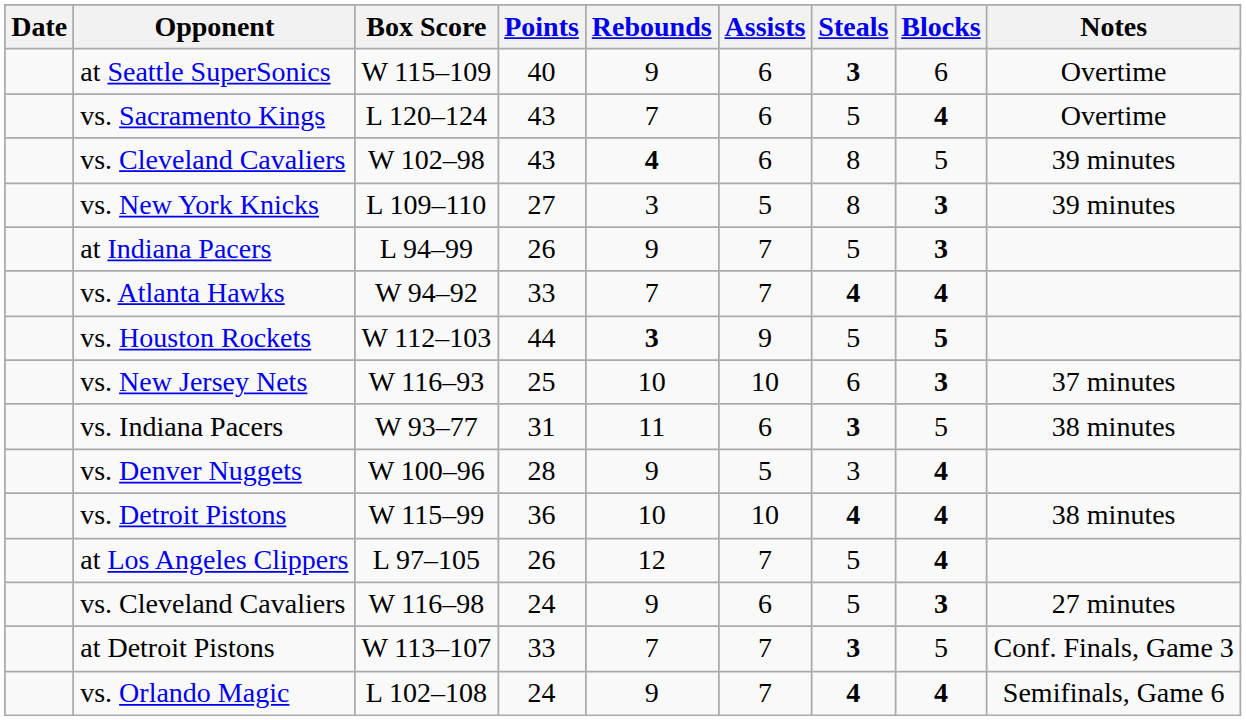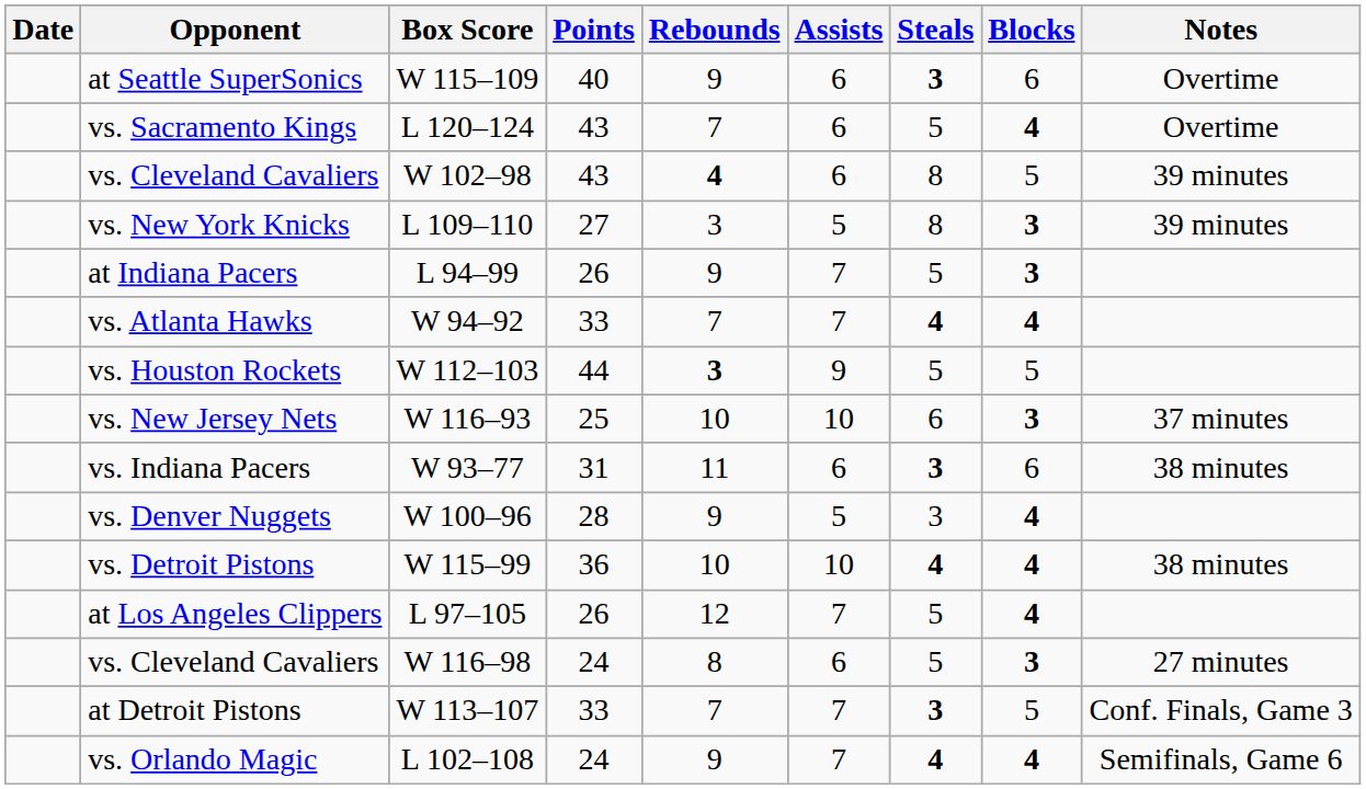 <table class="wikitable sortable">
 <tr>
 <th>Date</th>
 <th>Opponent</th>
 <th>Box Score</th>
 <th><a href='#'>Points</a></th>
 <th><a href='#'>Rebounds</a></th>
 <th><a href='#'>Assists</a></th>
 <th><a href='#'>Steals</a></th>
 <th><a href='#'>Blocks</a></th>
 <th>Notes</th>
 </tr>
 <tr>
 <td></td>
 <td>at <a href='#'>Seattle SuperSonics</a></td>
 <td align=center>W 115–109</td>
 <td align=center>40</td>
 <td align=center>9</td>
 <td align=center>6</td>
 <td align=center><strong>3</strong></td>
 <td align=center>6</td>
 <td align=center>Overtime</td>
 </tr>
 <tr>
 <td></td>
 <td>vs. <a href='#'>Sacramento Kings</a></td>
 <td align=center>L 120–124</td>
 <td align=center>43</td>
 <td align=center>7</td>
 <td align=center>6</td>
 <td align=center>5</td>
 <td align=center><strong>4</strong></td>
 <td align=center>Overtime</td>
 </tr>
 <tr>
 <td></td>
 <td>vs. <a href='#'>Cleveland Cavaliers</a></td>
 <td align=center>W 102–98</td>
 <td align=center>43</td>
 <td align=center><strong>4</strong></td>
 <td align=center>6</td>
 <td align=center>8</td>
 <td align=center>5</td>
 <td align=center>39 minutes</td>
 </tr>
 <tr>
 <td></td>
 <td>vs. <a href='#'>New York Knicks</a></td>
 <td align=center>L 109–110</td>
 <td align=center>27</td>
 <td align=center>3</td>
 <td align=center>5</td>
 <td align=center>8</td>
 <td align=center><strong>3</strong></td>
 <td align=center>39 minutes</td>
 </tr>
 <tr>
 <td></td>
 <td>at <a href='#'>Indiana Pacers</a></td>
 <td align=center>L 94–99</td>
 <td align=center>26</td>
 <td align=center>9</td>
 <td align=center>7</td>
 <td align=center>5</td>
 <td align=center><strong>3</strong></td>
 <td align=center></td>
 </tr>
 <tr>
 <td></td>
 <td>vs. <a href='#'>Atlanta Hawks</a></td>
 <td align=center>W 94–92</td>
 <td align=center>33</td>
 <td align=center>7</td>
 <td align=center>7</td>
 <td align=center><strong>4</strong></td>
 <td align=center><strong>4</strong></td>
 <td align=center></td>
 </tr>
 <tr>
 <td></td>
 <td>vs. <a href='#'>Houston Rockets</a></td>
 <td align=center>W 112–103</td>
 <td align=center>44</td>
 <td align=center><strong>3</strong></td>
 <td align=center>9</td>
 <td align=center>5</td>
-<td align=center><strong>5</strong></td>
+<td align=center>5</td>
 <td align=center></td>
 </tr>
 <tr>
 <td></td>
 <td>vs. <a href='#'>New Jersey Nets</a></td>
 <td align=center>W 116–93</td>
 <td align=center>25</td>
 <td align=center>10</td>
 <td align=center>10</td>
 <td align=center>6</td>
 <td align=center><strong>3</strong></td>
 <td align=center>37 minutes</td>
 </tr>
 <tr>
 <td></td>
 <td>vs. Indiana Pacers</td>
 <td align=center>W 93–77</td>
 <td align=center>31</td>
 <td align=center>11</td>
 <td align=center>6</td>
 <td align=center><strong>3</strong></td>
-<td align=center>5</td>
+<td align=center>6</td>
 <td align=center>38 minutes</td>
 </tr>
 <tr>
 <td></td>
 <td>vs. <a href='#'>Denver Nuggets</a></td>
 <td align=center>W 100–96</td>
 <td align=center>28</td>
 <td align=center>9</td>
 <td align=center>5</td>
 <td align=center>3</td>
 <td align=center><strong>4</strong></td>
 <td align=center></td>
 </tr>
 <tr>
 <td></td>
 <td>vs. <a href='#'>Detroit Pistons</a></td>
 <td align=center>W 115–99</td>
 <td align=center>36</td>
 <td align=center>10</td>
 <td align=center>10</td>
 <td align=center><strong>4</strong></td>
 <td align=center><strong>4</strong></td>
 <td align=center>38 minutes</td>
 </tr>
 <tr>
 <td></td>
 <td>at <a href='#'>Los Angeles Clippers</a></td>
 <td align=center>L 97–105</td>
 <td align=center>26</td>
 <td align=center>12</td>
 <td align=center>7</td>
 <td align=center>5</td>
 <td align=center><strong>4</strong></td>
 <td align=center></td>
 </tr>
 <tr>
 <td></td>
 <td>vs. Cleveland Cavaliers</td>
 <td align=center>W 116–98</td>
 <td align=center>24</td>
-<td align=center>9</td>
+<td align=center>8</td>
 <td align=center>6</td>
 <td align=center>5</td>
 <td align=center><strong>3</strong></td>
 <td align=center>27 minutes</td>
 </tr>
 <tr>
 <td></td>
 <td>at Detroit Pistons</td>
 <td align=center>W 113–107</td>
 <td align=center>33</td>
 <td align=center>7</td>
 <td align=center>7</td>
 <td align=center><strong>3</strong></td>
 <td align=center>5</td>
 <td align=center>Conf. Finals, Game 3</td>
 </tr>
 <tr>
 <td></td>
 <td>vs. <a href='#'>Orlando Magic</a></td>
 <td align=center>L 102–108</td>
 <td align=center>24</td>
 <td align=center>9</td>
 <td align=center>7</td>
 <td align=center><strong>4</strong></td>
 <td align=center><strong>4</strong></td>
 <td align=center>Semifinals, Game 6</td>
 </tr>
 </table>
